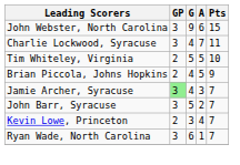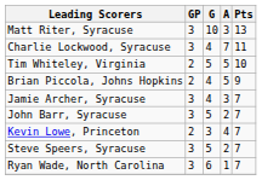 <table class="wikitable">
 <tr>
 <th>Leading Scorers</th>
 <th>GP</th>
 <th>G</th>
 <th>A</th>
 <th>Pts</th>
 </tr>
 <tr>
-<td>John Webster, North Carolina</td>
+<td>Matt Riter, Syracuse</td>
 <td>3</td>
-<td>9</td>
-<td>6</td>
-<td>15</td>
+<td>10</td>
+<td>3</td>
+<td>13</td>
 </tr>
 <tr>
 <td>Charlie Lockwood, Syracuse</td>
 <td>3</td>
 <td>4</td>
 <td>7</td>
 <td>11</td>
 </tr>
 <tr>
 <td>Tim Whiteley, Virginia</td>
 <td>2</td>
 <td>5</td>
 <td>5</td>
 <td>10</td>
 </tr>
 <tr>
 <td>Brian Piccola, Johns Hopkins</td>
 <td>2</td>
 <td>4</td>
 <td>5</td>
 <td>9</td>
 </tr>
 <tr>
 <td>Jamie Archer, Syracuse</td>
-<td style="background: lightgreen;">3</td>
+<td>3</td>
 <td>4</td>
 <td>3</td>
 <td>7</td>
 </tr>
 <tr>
 <td>John Barr, Syracuse</td>
 <td>3</td>
 <td>5</td>
 <td>2</td>
 <td>7</td>
 </tr>
 <tr>
 <td><a href='#'>Kevin Lowe</a>, Princeton</td>
 <td>2</td>
 <td>3</td>
 <td>4</td>
 <td>7</td>
 </tr>
 <tr>
+<td>Steve Speers, Syracuse</td>
+<td>3</td>
+<td>5</td>
+<td>2</td>
+<td>7</td>
+</tr>
+<tr>
 <td>Ryan Wade, North Carolina</td>
 <td>3</td>
 <td>6</td>
 <td>1</td>
 <td>7</td>
 </tr>
 <tr>
 </tr>
 </table>
